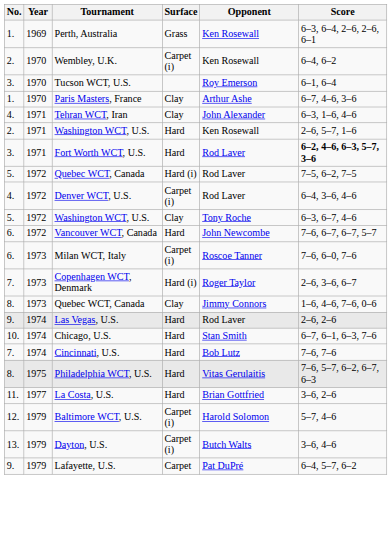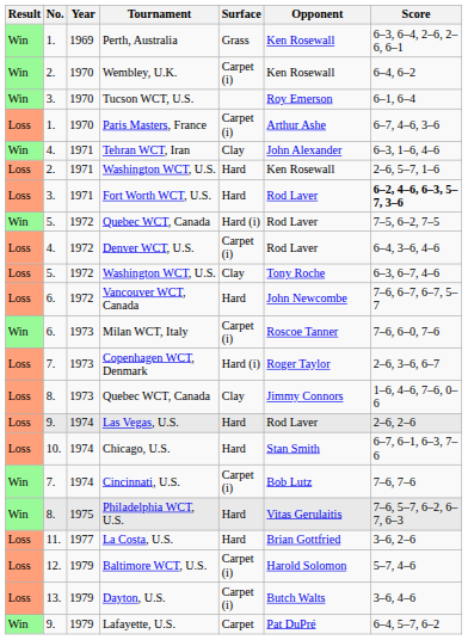 <table class="sortable wikitable">
 <tr>
+<th style="width:40px">Result</th>
 <th style="width:20px">No.</th>
 <th style="width:40px">Year</th>
 <th style="width:200px">Tournament</th>
 <th style="width:50px">Surface</th>
 <th style="width:180px">Opponent</th>
 <th style="width:170px" class="unsortable">Score</th>
 </tr>
 <tr>
+<td style="background:#98fb98;">Win</td>
 <td>1.</td>
 <td>1969</td>
 <td>Perth, Australia</td>
 <td>Grass</td>
 <td> <a href='#'>Ken Rosewall</a></td>
 <td>6–3, 6–4, 2–6, 2–6, 6–1</td>
 </tr>
 <tr>
+<td style="background:#98fb98;">Win</td>
 <td>2.</td>
 <td>1970</td>
 <td>Wembley, U.K.</td>
 <td>Carpet (i)</td>
 <td> Ken Rosewall</td>
 <td>6–4, 6–2</td>
 </tr>
 <tr>
+<td style="background:#98fb98;">Win</td>
 <td>3.</td>
 <td>1970</td>
 <td>Tucson WCT, U.S.</td>
 <td></td>
 <td> <a href='#'>Roy Emerson</a></td>
 <td>6–1, 6–4</td>
 </tr>
 <tr>
+<td style="background:#ffa07a;">Loss</td>
 <td>1.</td>
 <td>1970</td>
 <td><a href='#'>Paris Masters</a>, France</td>
-<td>Clay</td>
+<td>Carpet (i)</td>
 <td> <a href='#'>Arthur Ashe</a></td>
 <td>6–7, 4–6, 3–6</td>
 </tr>
 <tr>
+<td style="background:#98fb98;">Win</td>
 <td>4.</td>
 <td>1971</td>
 <td><a href='#'>Tehran WCT</a>, Iran</td>
 <td>Clay</td>
 <td> <a href='#'>John Alexander</a></td>
 <td>6–3, 1–6, 4–6</td>
 </tr>
 <tr>
+<td style="background:#ffa07a;">Loss</td>
 <td>2.</td>
 <td>1971</td>
 <td><a href='#'>Washington WCT</a>, U.S.</td>
 <td>Hard</td>
 <td> Ken Rosewall</td>
 <td>2–6, 5–7, 1–6</td>
 </tr>
 <tr>
+<td style="background:#ffa07a;">Loss</td>
 <td>3.</td>
 <td>1971</td>
 <td><a href='#'>Fort Worth WCT</a>, U.S.</td>
 <td>Hard</td>
 <td> <a href='#'>Rod Laver</a></td>
 <td><strong>6–2, 4–6, 6–3, 5–7, 3–6</strong></td>
 </tr>
 <tr>
+<td style="background:#98fb98;">Win</td>
 <td>5.</td>
 <td>1972</td>
 <td><a href='#'>Quebec WCT</a>, Canada</td>
 <td>Hard (i)</td>
 <td> Rod Laver</td>
 <td>7–5, 6–2, 7–5</td>
 </tr>
 <tr>
+<td style="background:#ffa07a;">Loss</td>
 <td>4.</td>
 <td>1972</td>
 <td><a href='#'>Denver WCT</a>, U.S.</td>
 <td>Carpet (i)</td>
 <td> Rod Laver</td>
 <td>6–4, 3–6, 4–6</td>
 </tr>
 <tr>
+<td style="background:#ffa07a;">Loss</td>
 <td>5.</td>
 <td>1972</td>
 <td><a href='#'>Washington WCT</a>, U.S.</td>
 <td>Clay</td>
 <td> <a href='#'>Tony Roche</a></td>
 <td>6–3, 6–7, 4–6</td>
 </tr>
 <tr>
+<td style="background:#ffa07a;">Loss</td>
 <td>6.</td>
 <td>1972</td>
 <td><a href='#'>Vancouver WCT</a>, Canada</td>
 <td>Hard</td>
 <td> <a href='#'>John Newcombe</a></td>
 <td>7–6, 6–7, 6–7, 5–7</td>
 </tr>
 <tr>
+<td style="background:#98fb98;">Win</td>
 <td>6.</td>
 <td>1973</td>
 <td>Milan WCT, Italy</td>
 <td>Carpet (i)</td>
 <td> <a href='#'>Roscoe Tanner</a></td>
 <td>7–6, 6–0, 7–6</td>
 </tr>
 <tr>
+<td style="background:#ffa07a;">Loss</td>
 <td>7.</td>
 <td>1973</td>
 <td><a href='#'>Copenhagen WCT</a>, Denmark</td>
 <td>Hard (i)</td>
 <td> <a href='#'>Roger Taylor</a></td>
 <td>2–6, 3–6, 6–7</td>
 </tr>
 <tr>
+<td style="background:#ffa07a;">Loss</td>
 <td>8.</td>
 <td>1973</td>
 <td>Quebec WCT, Canada</td>
 <td>Clay</td>
 <td> <a href='#'>Jimmy Connors</a></td>
 <td>1–6, 4–6, 7–6, 0–6</td>
 </tr>
 <tr style="background:#e9e9e9;">
+<td style="background:#ffa07a;">Loss</td>
 <td>9.</td>
 <td>1974</td>
 <td><a href='#'>Las Vegas</a>, U.S.</td>
 <td>Hard</td>
 <td> Rod Laver</td>
 <td>2–6, 2–6</td>
 </tr>
 <tr>
+<td style="background:#ffa07a;">Loss</td>
 <td>10.</td>
 <td>1974</td>
 <td>Chicago, U.S.</td>
 <td>Hard</td>
 <td> <a href='#'>Stan Smith</a></td>
 <td>6–7, 6–1, 6–3, 7–6</td>
 </tr>
 <tr>
+<td style="background:#98fb98;">Win</td>
 <td>7.</td>
 <td>1974</td>
 <td><a href='#'>Cincinnati</a>, U.S.</td>
-<td>Hard</td>
+<td>Carpet (i)</td>
 <td> <a href='#'>Bob Lutz</a></td>
 <td>7–6, 7–6</td>
 </tr>
 <tr style="background:#e9e9e9;">
+<td style="background:#98fb98;">Win</td>
 <td>8.</td>
 <td>1975</td>
 <td><a href='#'>Philadelphia WCT</a>, U.S.</td>
 <td>Hard</td>
 <td> <a href='#'>Vitas Gerulaitis</a></td>
 <td>7–6, 5–7, 6–2, 6–7, 6–3</td>
 </tr>
 <tr>
+<td style="background:#ffa07a;">Loss</td>
 <td>11.</td>
 <td>1977</td>
 <td><a href='#'>La Costa</a>, U.S.</td>
 <td>Hard</td>
 <td> <a href='#'>Brian Gottfried</a></td>
 <td>3–6, 2–6</td>
 </tr>
 <tr>
+<td style="background:#ffa07a;">Loss</td>
 <td>12.</td>
 <td>1979</td>
 <td><a href='#'>Baltimore WCT</a>, U.S.</td>
 <td>Carpet (i)</td>
 <td> <a href='#'>Harold Solomon</a></td>
 <td>5–7, 4–6</td>
 </tr>
 <tr>
+<td style="background:#ffa07a;">Loss</td>
 <td>13.</td>
 <td>1979</td>
 <td><a href='#'>Dayton</a>, U.S.</td>
 <td>Carpet (i)</td>
 <td> <a href='#'>Butch Walts</a></td>
 <td>3–6, 4–6</td>
 </tr>
 <tr>
+<td style="background:#98fb98;">Win</td>
 <td>9.</td>
 <td>1979</td>
 <td>Lafayette, U.S.</td>
 <td>Carpet</td>
 <td> <a href='#'>Pat DuPré</a></td>
 <td>6–4, 5–7, 6–2</td>
 </tr>
 </table>
